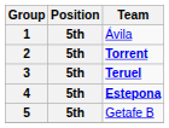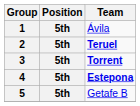 <table class="wikitable">
 <tr>
 <th>Group</th>
 <th>Position</th>
 <th>Team</th>
 </tr>
 <tr>
 <th>1</th>
 <th>5th</th>
 <td><a href='#'>Ávila</a></td>
 </tr>
 <tr>
 <th>2</th>
 <th>5th</th>
-<td><strong><a href='#'>Torrent</a></strong></td>
+<td><strong><a href='#'>Teruel</a></strong></td>
 </tr>
 <tr>
 <th>3</th>
 <th>5th</th>
-<td><strong><a href='#'>Teruel</a></strong></td>
+<td><strong><a href='#'>Torrent</a></strong></td>
 </tr>
 <tr>
 <th>4</th>
 <th>5th</th>
 <td><strong><a href='#'>Estepona</a></strong></td>
 </tr>
 <tr>
 <th>5</th>
 <th>5th</th>
 <td><a href='#'>Getafe B</a></td>
 </tr>
 <tr>
 </tr>
 </table>
